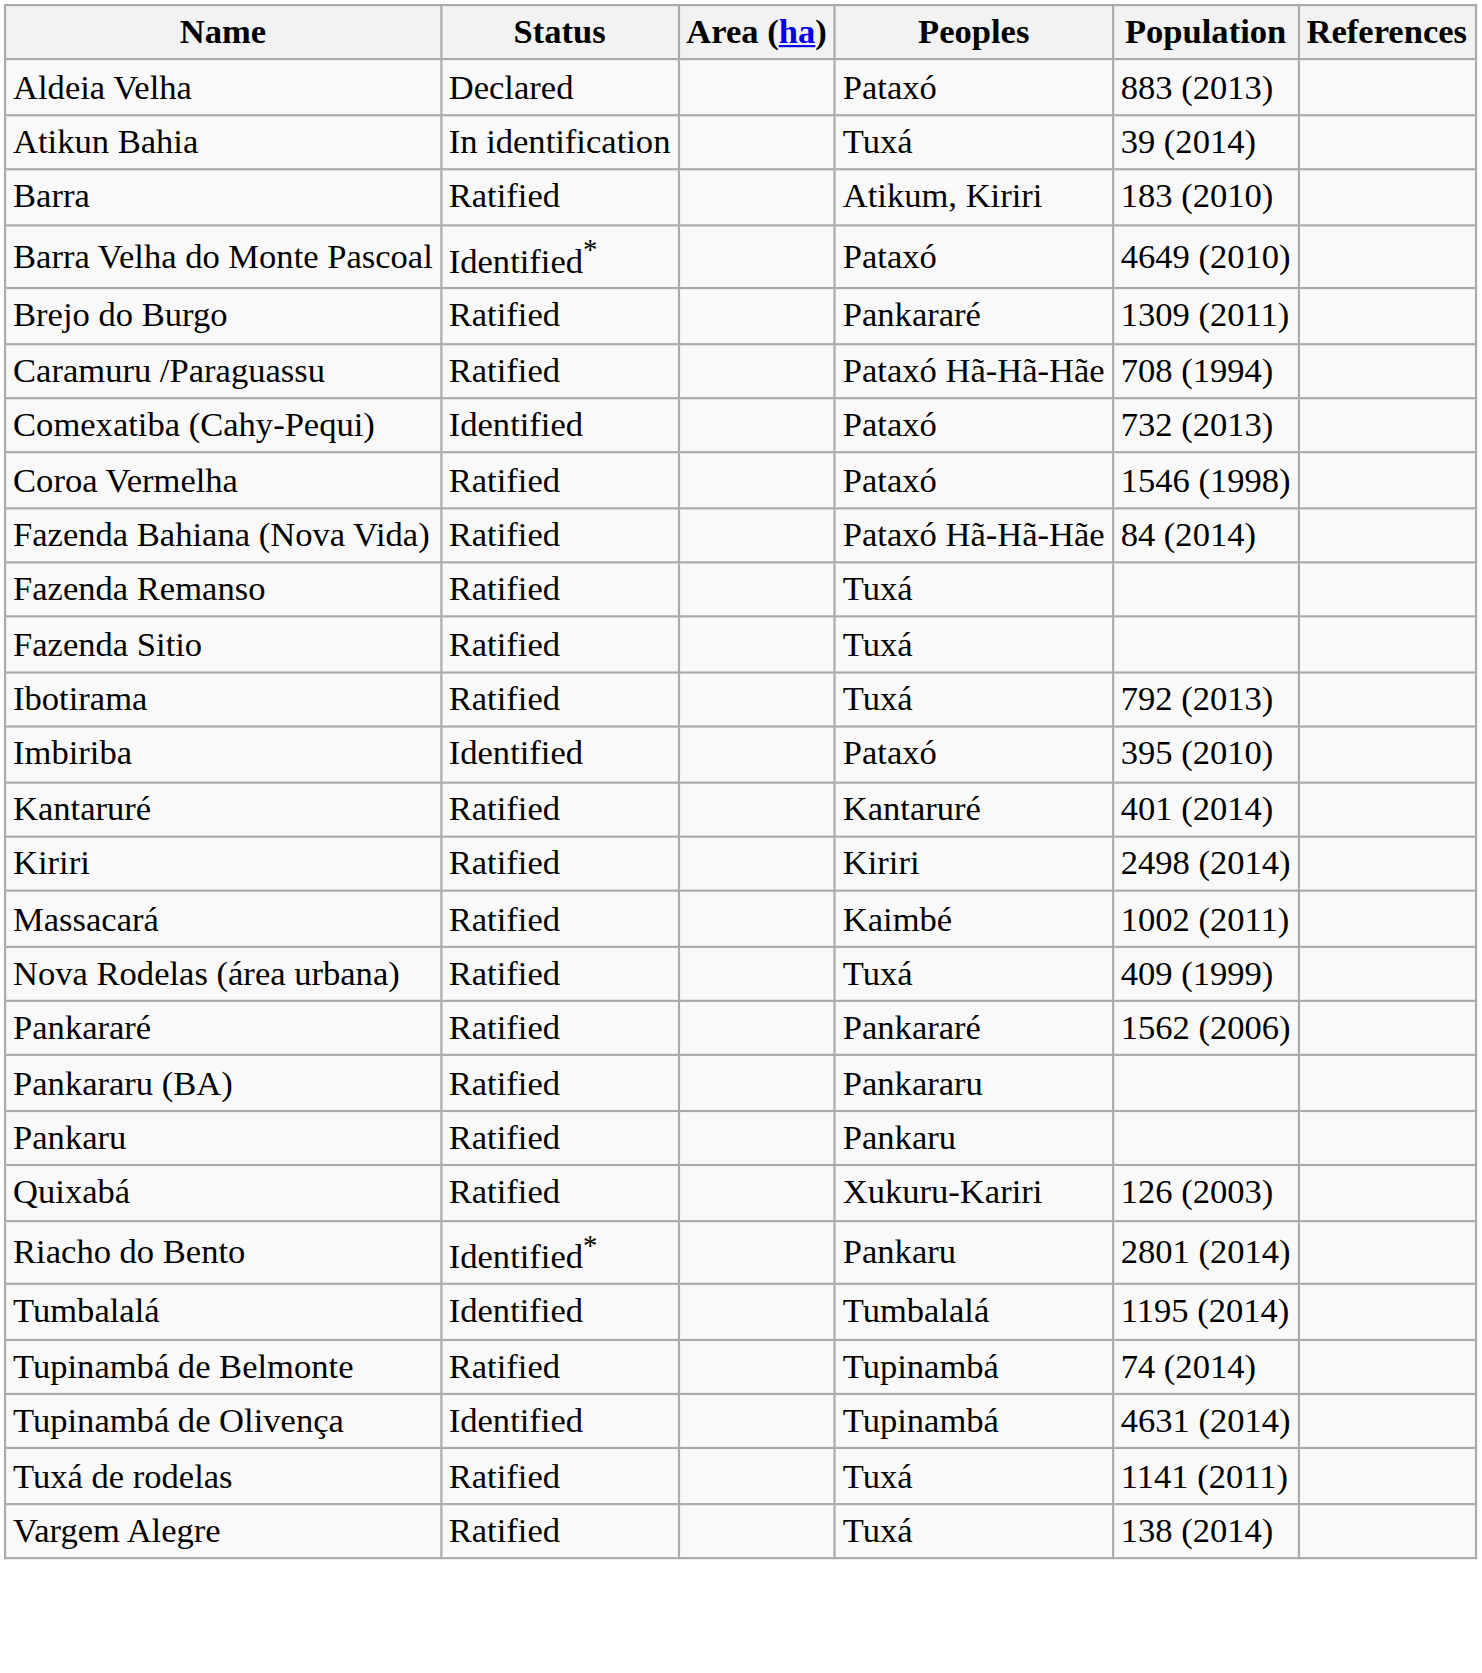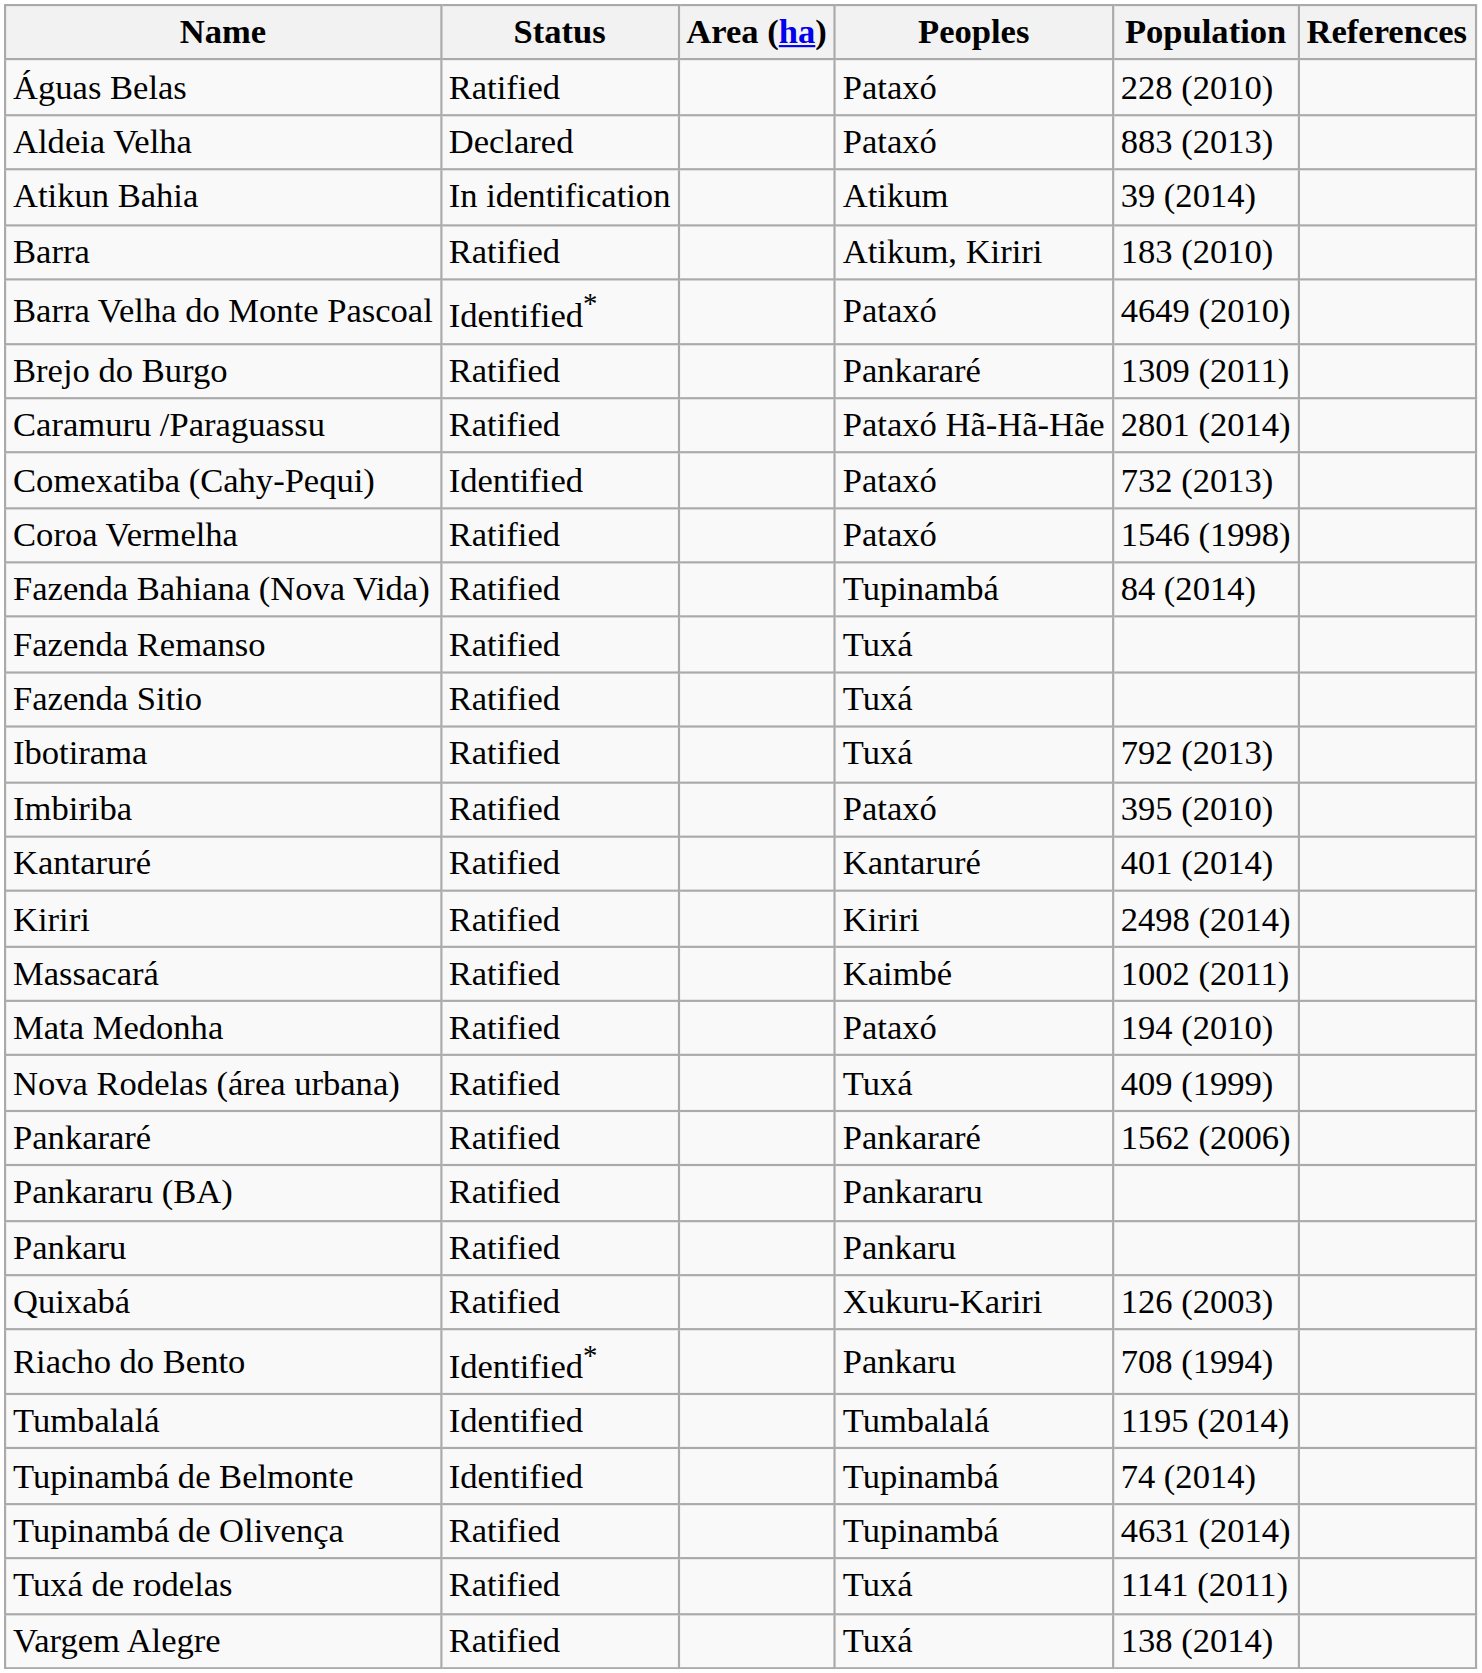 <table class="sortable wikitable">
 <tr>
 <th>Name</th>
 <th>Status</th>
 <th>Area (<a href='#'>ha</a>)</th>
 <th>Peoples</th>
 <th>Population</th>
 <th>References</th>
+</tr>
+<tr>
+<td>Águas Belas</td>
+<td>Ratified</td>
+<td></td>
+<td>Pataxó</td>
+<td>228 (2010)</td>
+<td></td>
 </tr>
 <tr>
 <td>Aldeia Velha</td>
 <td>Declared</td>
 <td></td>
 <td>Pataxó</td>
 <td>883 (2013)</td>
 <td></td>
 </tr>
 <tr>
 <td>Atikun Bahia</td>
 <td>In identification</td>
 <td></td>
-<td>Tuxá</td>
+<td>Atikum</td>
 <td>39 (2014)</td>
 <td></td>
 </tr>
 <tr>
 <td>Barra</td>
 <td>Ratified</td>
 <td></td>
 <td>Atikum, Kiriri</td>
 <td>183 (2010)</td>
 <td></td>
 </tr>
 <tr>
 <td>Barra Velha do Monte Pascoal</td>
 <td>Identified<sup>*</sup></td>
 <td></td>
 <td>Pataxó</td>
 <td>4649 (2010)</td>
 <td></td>
 </tr>
 <tr>
 <td>Brejo do Burgo</td>
 <td>Ratified</td>
 <td></td>
 <td>Pankararé</td>
 <td>1309 (2011)</td>
 <td></td>
 </tr>
 <tr>
 <td>Caramuru /Paraguassu</td>
 <td>Ratified</td>
 <td></td>
 <td>Pataxó Hã-Hã-Hãe</td>
-<td>708 (1994)</td>
+<td>2801 (2014)</td>
 <td></td>
 </tr>
 <tr>
 <td>Comexatiba (Cahy-Pequi)</td>
 <td>Identified</td>
 <td></td>
 <td>Pataxó</td>
 <td>732 (2013)</td>
 <td></td>
 </tr>
 <tr>
 <td>Coroa Vermelha</td>
 <td>Ratified</td>
 <td></td>
 <td>Pataxó</td>
 <td>1546 (1998)</td>
 <td></td>
 </tr>
 <tr>
 <td>Fazenda Bahiana (Nova Vida)</td>
 <td>Ratified</td>
 <td></td>
-<td>Pataxó Hã-Hã-Hãe</td>
+<td>Tupinambá</td>
 <td>84 (2014)</td>
 <td></td>
 </tr>
 <tr>
 <td>Fazenda Remanso</td>
 <td>Ratified</td>
 <td></td>
 <td>Tuxá</td>
 <td></td>
 <td></td>
 </tr>
 <tr>
 <td>Fazenda Sitio</td>
 <td>Ratified</td>
 <td></td>
 <td>Tuxá</td>
 <td></td>
 <td></td>
 </tr>
 <tr>
 <td>Ibotirama</td>
 <td>Ratified</td>
 <td></td>
 <td>Tuxá</td>
 <td>792 (2013)</td>
 <td></td>
 </tr>
 <tr>
 <td>Imbiriba</td>
-<td>Identified</td>
+<td>Ratified</td>
 <td></td>
 <td>Pataxó</td>
 <td>395 (2010)</td>
 <td></td>
 </tr>
 <tr>
 <td>Kantaruré</td>
 <td>Ratified</td>
 <td></td>
 <td>Kantaruré</td>
 <td>401 (2014)</td>
 <td></td>
 </tr>
 <tr>
 <td>Kiriri</td>
 <td>Ratified</td>
 <td></td>
 <td>Kiriri</td>
 <td>2498 (2014)</td>
 <td></td>
 </tr>
 <tr>
 <td>Massacará</td>
 <td>Ratified</td>
 <td></td>
 <td>Kaimbé</td>
 <td>1002 (2011)</td>
+<td></td>
+</tr>
+<tr>
+<td>Mata Medonha</td>
+<td>Ratified</td>
+<td></td>
+<td>Pataxó</td>
+<td>194 (2010)</td>
 <td></td>
 </tr>
 <tr>
 <td>Nova Rodelas (área urbana)</td>
 <td>Ratified</td>
 <td></td>
 <td>Tuxá</td>
 <td>409 (1999)</td>
 <td></td>
 </tr>
 <tr>
 <td>Pankararé</td>
 <td>Ratified</td>
 <td></td>
 <td>Pankararé</td>
 <td>1562 (2006)</td>
 <td></td>
 </tr>
 <tr>
 <td>Pankararu (BA)</td>
 <td>Ratified</td>
 <td></td>
 <td>Pankararu</td>
 <td></td>
 <td></td>
 </tr>
 <tr>
 <td>Pankaru</td>
 <td>Ratified</td>
 <td></td>
 <td>Pankaru</td>
 <td></td>
 <td></td>
 </tr>
 <tr>
 <td>Quixabá</td>
 <td>Ratified</td>
 <td></td>
 <td>Xukuru-Kariri</td>
 <td>126 (2003)</td>
 <td></td>
 </tr>
 <tr>
 <td>Riacho do Bento</td>
 <td>Identified<sup>*</sup></td>
 <td></td>
 <td>Pankaru</td>
-<td>2801 (2014)</td>
+<td>708 (1994)</td>
 <td></td>
 </tr>
 <tr>
 <td>Tumbalalá</td>
 <td>Identified</td>
 <td></td>
 <td>Tumbalalá</td>
 <td>1195 (2014)</td>
 <td></td>
 </tr>
 <tr>
 <td>Tupinambá de Belmonte</td>
-<td>Ratified</td>
+<td>Identified</td>
 <td></td>
 <td>Tupinambá</td>
 <td>74 (2014)</td>
 <td></td>
 </tr>
 <tr>
 <td>Tupinambá de Olivença</td>
-<td>Identified</td>
+<td>Ratified</td>
 <td></td>
 <td>Tupinambá</td>
 <td>4631 (2014)</td>
 <td></td>
 </tr>
 <tr>
 <td>Tuxá de rodelas</td>
 <td>Ratified</td>
 <td></td>
 <td>Tuxá</td>
 <td>1141 (2011)</td>
 <td></td>
 </tr>
 <tr>
 <td>Vargem Alegre</td>
 <td>Ratified</td>
 <td></td>
 <td>Tuxá</td>
 <td>138 (2014)</td>
 <td></td>
 </tr>
 </table>
